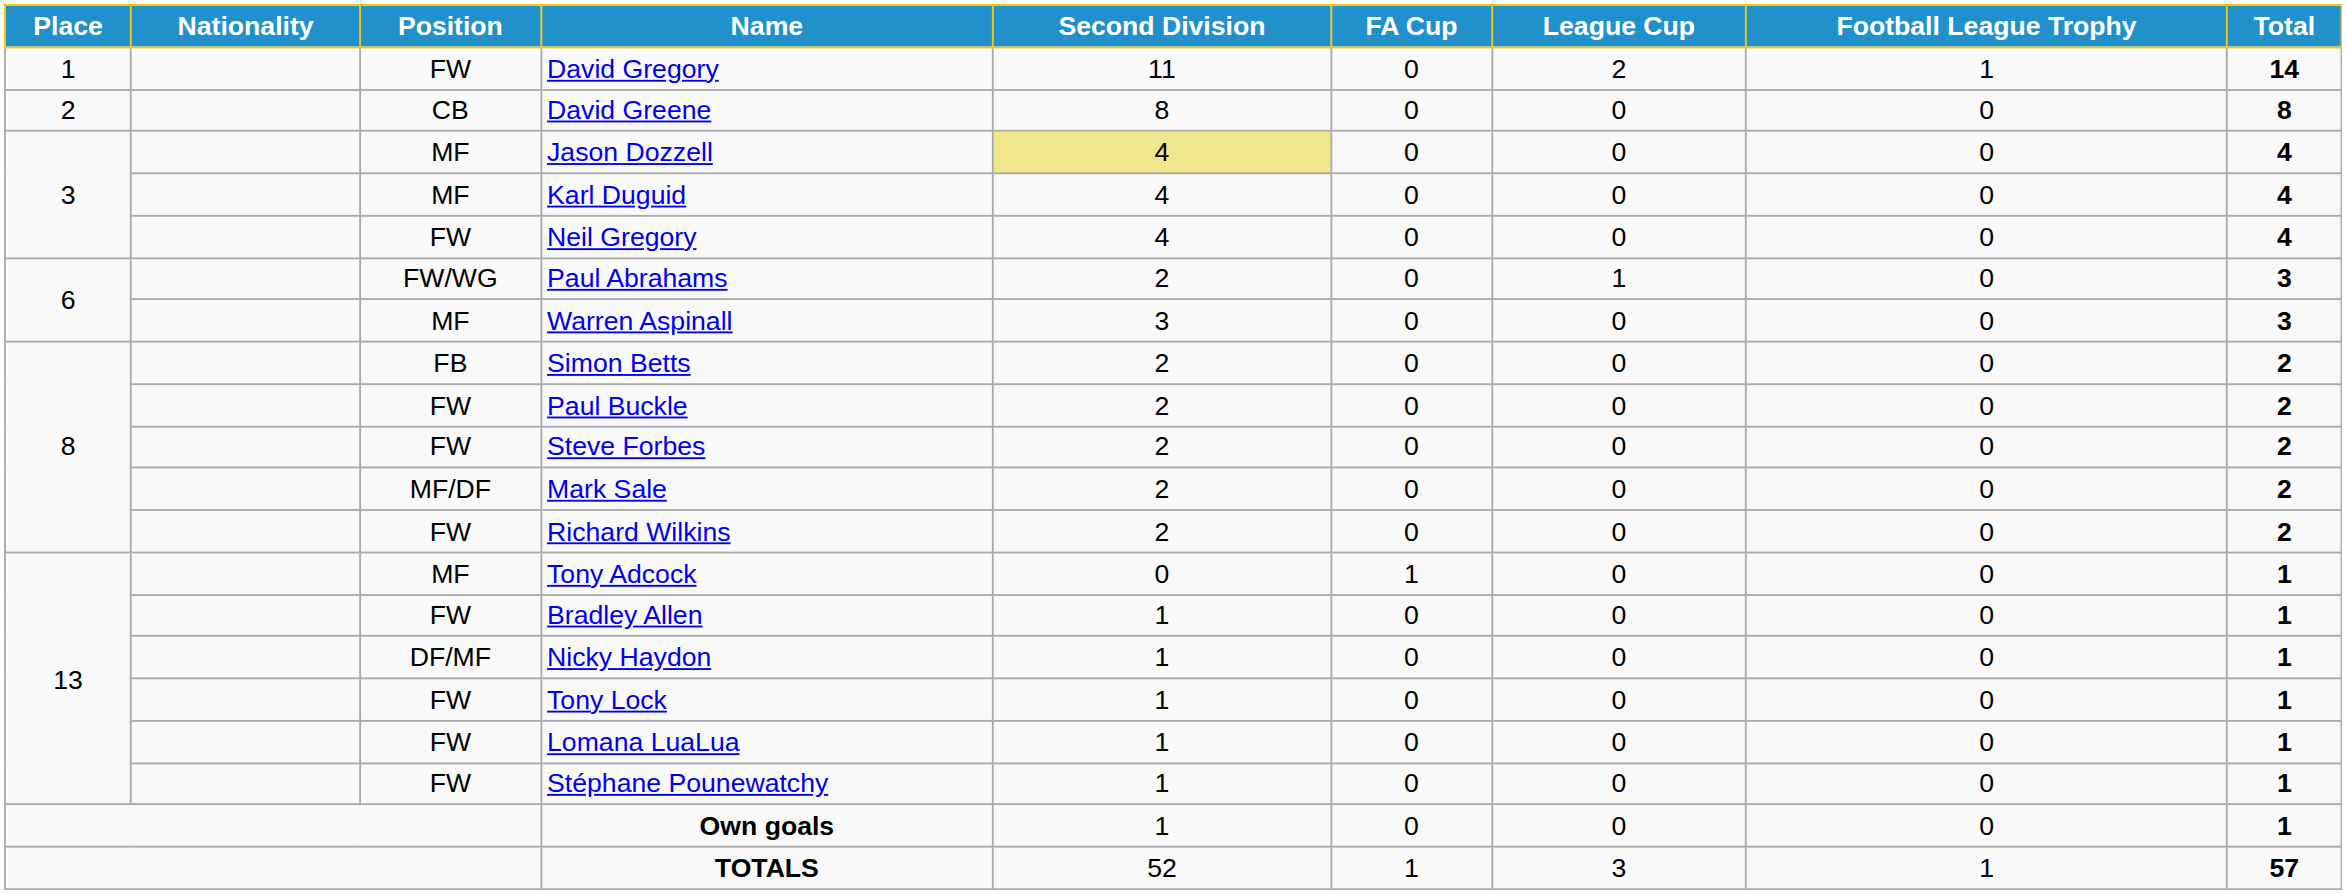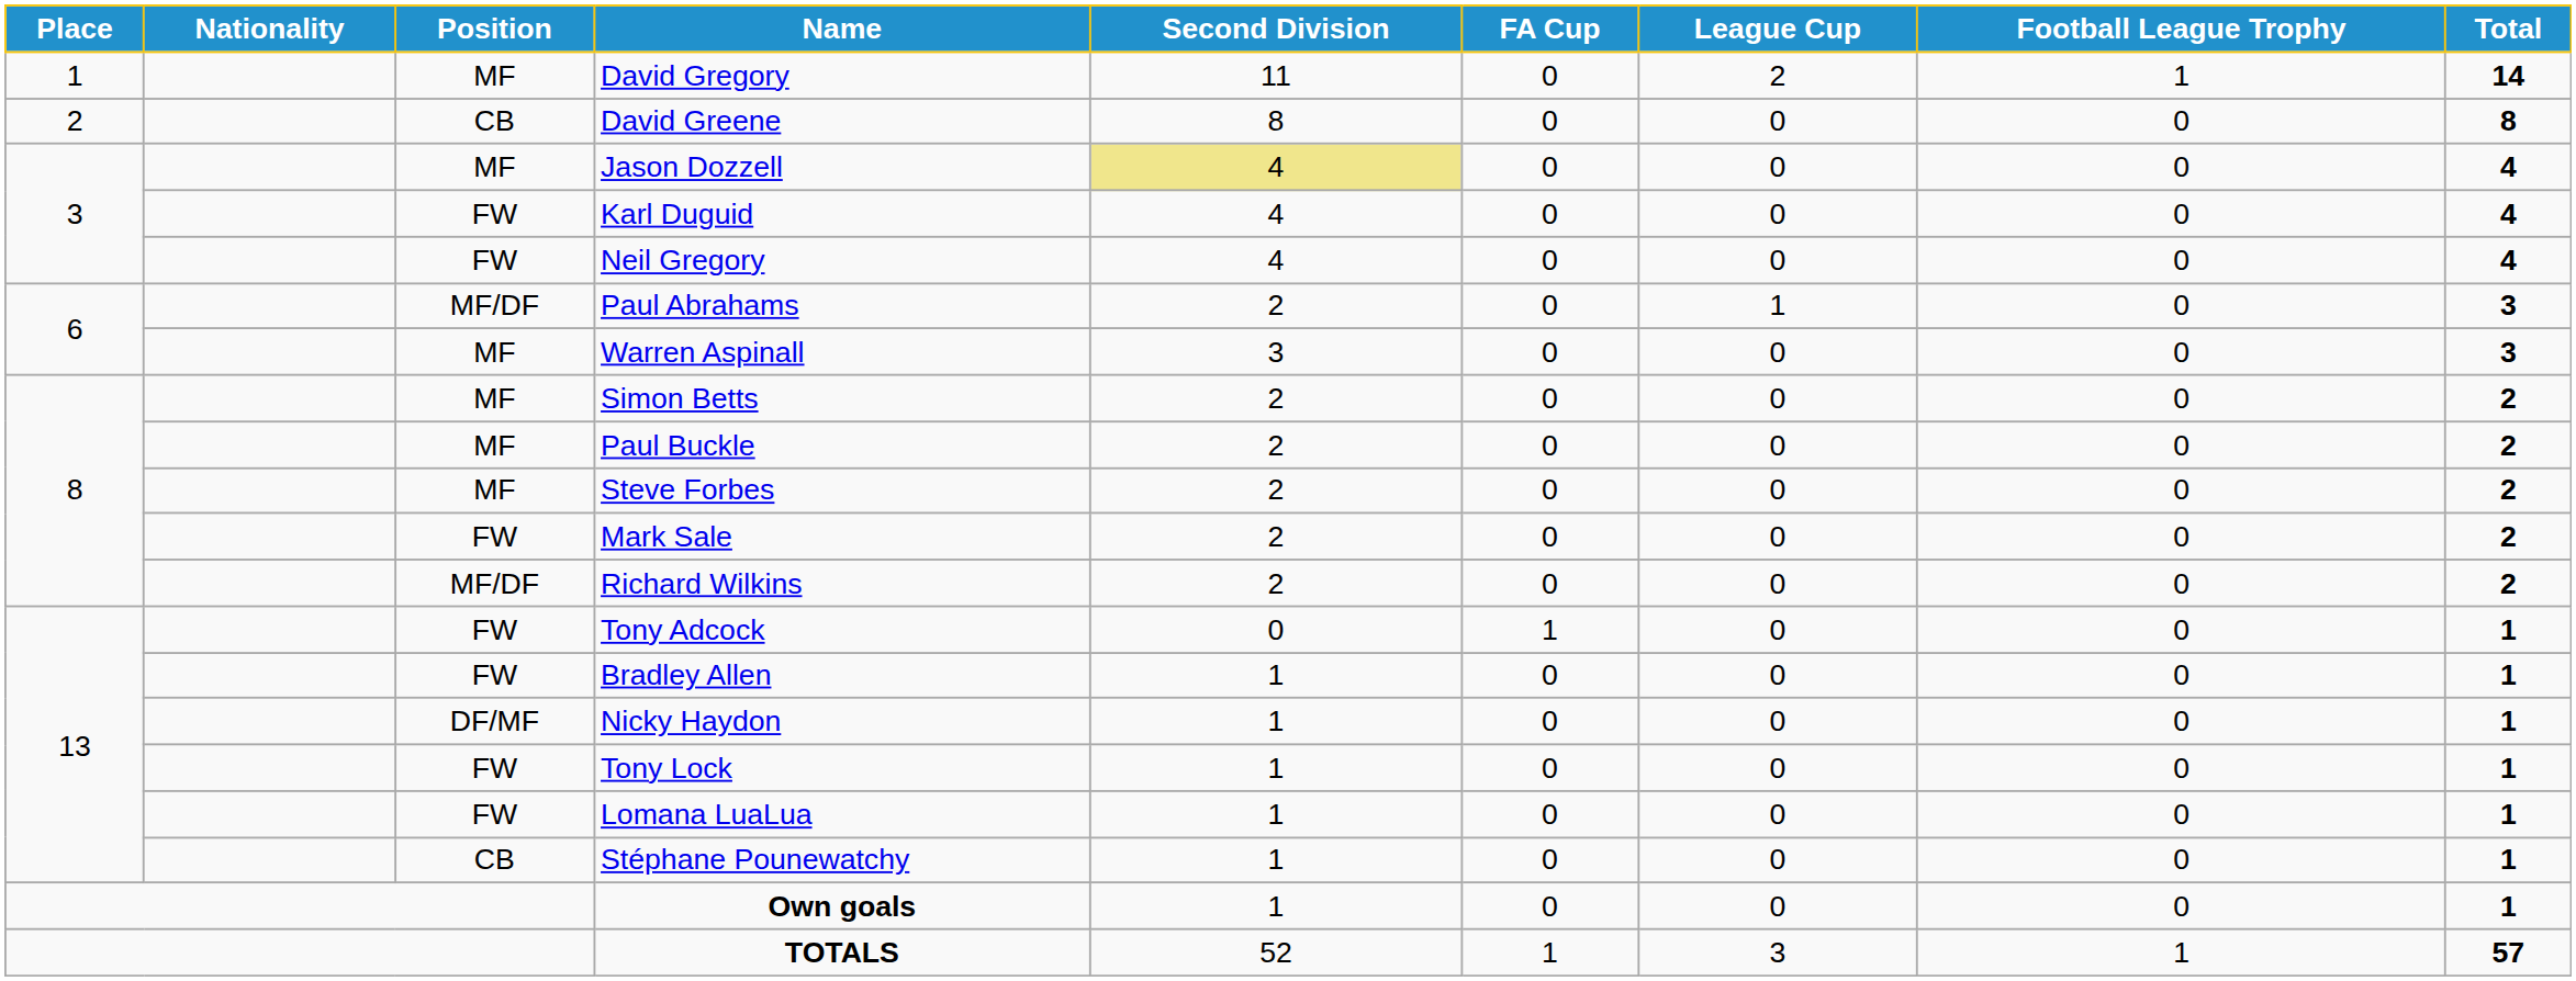 <table class="wikitable" style="text-align:center; font-size:90%; width:100%;">
 <tr>
 <th style="background:#2191CC; color:white; border:1px solid #F7C408; text-align:center;">Place</th>
 <th style="background:#2191CC; color:white; border:1px solid #F7C408; text-align:center;">Nationality</th>
 <th style="background:#2191CC; color:white; border:1px solid #F7C408; text-align:center;">Position</th>
 <th style="background:#2191CC; color:white; border:1px solid #F7C408; text-align:center;">Name</th>
 <th style="background:#2191CC; color:white; border:1px solid #F7C408; text-align:center;">Second Division</th>
 <th style="background:#2191CC; color:white; border:1px solid #F7C408; text-align:center;">FA Cup</th>
 <th style="background:#2191CC; color:white; border:1px solid #F7C408; text-align:center;">League Cup</th>
 <th style="background:#2191CC; color:white; border:1px solid #F7C408; text-align:center;">Football League Trophy</th>
 <th style="background:#2191CC; color:white; border:1px solid #F7C408; text-align:center;">Total</th>
 </tr>
 <tr>
 <td>1</td>
 <td></td>
-<td>FW</td>
+<td>MF</td>
 <td align="left"><a href='#'>David Gregory</a></td>
 <td>11</td>
 <td>0</td>
 <td>2</td>
 <td>1</td>
 <td><strong>14</strong></td>
 </tr>
 <tr>
 <td>2</td>
 <td></td>
 <td>CB</td>
 <td align="left"><a href='#'>David Greene</a></td>
 <td>8</td>
 <td>0</td>
 <td>0</td>
 <td>0</td>
 <td><strong>8</strong></td>
 </tr>
 <tr>
 <td rowspan=3>3</td>
 <td></td>
 <td>MF</td>
 <td align="left"><a href='#'>Jason Dozzell</a></td>
 <td style="background: khaki;">4</td>
 <td>0</td>
 <td>0</td>
 <td>0</td>
 <td><strong>4</strong></td>
 </tr>
 <tr>
 <td></td>
-<td>MF</td>
+<td>FW</td>
 <td align="left"><a href='#'>Karl Duguid</a></td>
 <td>4</td>
 <td>0</td>
 <td>0</td>
 <td>0</td>
 <td><strong>4</strong></td>
 </tr>
 <tr>
 <td></td>
 <td>FW</td>
 <td align="left"><a href='#'>Neil Gregory</a></td>
 <td>4</td>
 <td>0</td>
 <td>0</td>
 <td>0</td>
 <td><strong>4</strong></td>
 </tr>
 <tr>
 <td rowspan=2>6</td>
 <td></td>
-<td>FW/WG</td>
+<td>MF/DF</td>
 <td align="left"><a href='#'>Paul Abrahams</a></td>
 <td>2</td>
 <td>0</td>
 <td>1</td>
 <td>0</td>
 <td><strong>3</strong></td>
 </tr>
 <tr>
 <td></td>
 <td>MF</td>
 <td align="left"><a href='#'>Warren Aspinall</a></td>
 <td>3</td>
 <td>0</td>
 <td>0</td>
 <td>0</td>
 <td><strong>3</strong></td>
 </tr>
 <tr>
 <td rowspan=5>8</td>
 <td></td>
-<td>FB</td>
+<td>MF</td>
 <td align="left"><a href='#'>Simon Betts</a></td>
 <td>2</td>
 <td>0</td>
 <td>0</td>
 <td>0</td>
 <td><strong>2</strong></td>
 </tr>
 <tr>
 <td></td>
-<td>FW</td>
+<td>MF</td>
 <td align="left"><a href='#'>Paul Buckle</a></td>
 <td>2</td>
 <td>0</td>
 <td>0</td>
 <td>0</td>
 <td><strong>2</strong></td>
 </tr>
 <tr>
 <td></td>
-<td>FW</td>
+<td>MF</td>
 <td align="left"><a href='#'>Steve Forbes</a></td>
 <td>2</td>
 <td>0</td>
 <td>0</td>
 <td>0</td>
 <td><strong>2</strong></td>
 </tr>
 <tr>
 <td></td>
-<td>MF/DF</td>
+<td>FW</td>
 <td align="left"><a href='#'>Mark Sale</a></td>
 <td>2</td>
 <td>0</td>
 <td>0</td>
 <td>0</td>
 <td><strong>2</strong></td>
 </tr>
 <tr>
 <td></td>
-<td>FW</td>
+<td>MF/DF</td>
 <td align="left"><a href='#'>Richard Wilkins</a></td>
 <td>2</td>
 <td>0</td>
 <td>0</td>
 <td>0</td>
 <td><strong>2</strong></td>
 </tr>
 <tr>
 <td rowspan=6>13</td>
 <td></td>
-<td>MF</td>
+<td>FW</td>
 <td align="left"><a href='#'>Tony Adcock</a></td>
 <td>0</td>
 <td>1</td>
 <td>0</td>
 <td>0</td>
 <td><strong>1</strong></td>
 </tr>
 <tr>
 <td></td>
 <td>FW</td>
 <td align="left"><a href='#'>Bradley Allen</a></td>
 <td>1</td>
 <td>0</td>
 <td>0</td>
 <td>0</td>
 <td><strong>1</strong></td>
 </tr>
 <tr>
 <td></td>
 <td>DF/MF</td>
 <td align="left"><a href='#'>Nicky Haydon</a></td>
 <td>1</td>
 <td>0</td>
 <td>0</td>
 <td>0</td>
 <td><strong>1</strong></td>
 </tr>
 <tr>
 <td></td>
 <td>FW</td>
 <td align="left"><a href='#'>Tony Lock</a></td>
 <td>1</td>
 <td>0</td>
 <td>0</td>
 <td>0</td>
 <td><strong>1</strong></td>
 </tr>
 <tr>
 <td></td>
 <td>FW</td>
 <td align="left"><a href='#'>Lomana LuaLua</a></td>
 <td>1</td>
 <td>0</td>
 <td>0</td>
 <td>0</td>
 <td><strong>1</strong></td>
 </tr>
 <tr>
 <td></td>
-<td>FW</td>
+<td>CB</td>
 <td align="left"><a href='#'>Stéphane Pounewatchy</a></td>
 <td>1</td>
 <td>0</td>
 <td>0</td>
 <td>0</td>
 <td><strong>1</strong></td>
 </tr>
 <tr>
 <td colspan="3"></td>
 <td><strong>Own goals</strong></td>
 <td>1</td>
 <td>0</td>
 <td>0</td>
 <td>0</td>
 <td><strong>1</strong></td>
 </tr>
 <tr>
 <td colspan="3"></td>
 <td><strong>TOTALS</strong></td>
 <td>52</td>
 <td>1</td>
 <td>3</td>
 <td>1</td>
 <td><strong>57</strong></td>
 </tr>
 </table>
